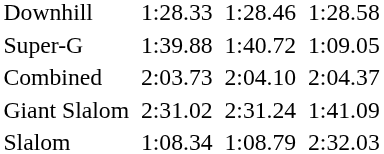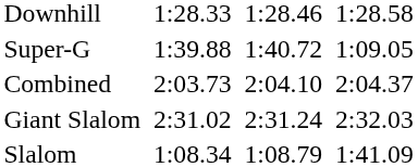 <table>
 <tr>
 <td>Downhill</td>
 <td></td>
 <td>1:28.33</td>
 <td></td>
 <td>1:28.46</td>
 <td></td>
 <td>1:28.58</td>
 </tr>
 <tr>
 <td>Super-G</td>
 <td></td>
 <td>1:39.88</td>
 <td></td>
 <td>1:40.72</td>
 <td></td>
 <td>1:09.05</td>
 </tr>
 <tr>
 <td>Combined</td>
 <td></td>
 <td>2:03.73</td>
 <td></td>
 <td>2:04.10</td>
 <td></td>
 <td>2:04.37</td>
 </tr>
 <tr>
 <td>Giant Slalom</td>
 <td></td>
 <td>2:31.02</td>
 <td></td>
 <td>2:31.24</td>
 <td></td>
-<td>1:41.09</td>
+<td>2:32.03</td>
 </tr>
 <tr>
 <td>Slalom</td>
 <td></td>
 <td>1:08.34</td>
 <td></td>
 <td>1:08.79</td>
 <td></td>
-<td>2:32.03</td>
+<td>1:41.09</td>
 </tr>
 </table>
